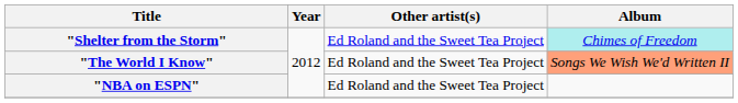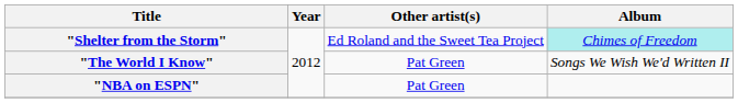 <table class="wikitable plainrowheaders" style="text-align:center;" border="1">
 <tr>
 <th scope="col" style="width:19em;">Title</th>
 <th scope="col">Year</th>
 <th scope="col">Other artist(s)</th>
 <th scope="col">Album</th>
 </tr>
 <tr>
 <th scope="row">"<a href='#'>Shelter from the Storm</a>"</th>
 <td rowspan="3">2012</td>
 <td><a href='#'>Ed Roland and the Sweet Tea Project</a></td>
 <td style="background: paleturquoise;"><em><a href='#'>Chimes of Freedom</a></em></td>
 </tr>
 <tr>
 <th scope="row">"<a href='#'>The World I Know</a>"</th>
-<td>Ed Roland and the Sweet Tea Project</td>
-<td style="background: lightsalmon;"><em>Songs We Wish We'd Written II</em></td>
+<td><a href='#'>Pat Green</a></td>
+<td><em>Songs We Wish We'd Written II</em></td>
 </tr>
 <tr>
 <th scope="row">"<a href='#'>NBA on ESPN</a>"</th>
-<td>Ed Roland and the Sweet Tea Project</td>
+<td><a href='#'>Pat Green</a></td>
 <td></td>
 </tr>
 <tr>
 </tr>
 </table>
